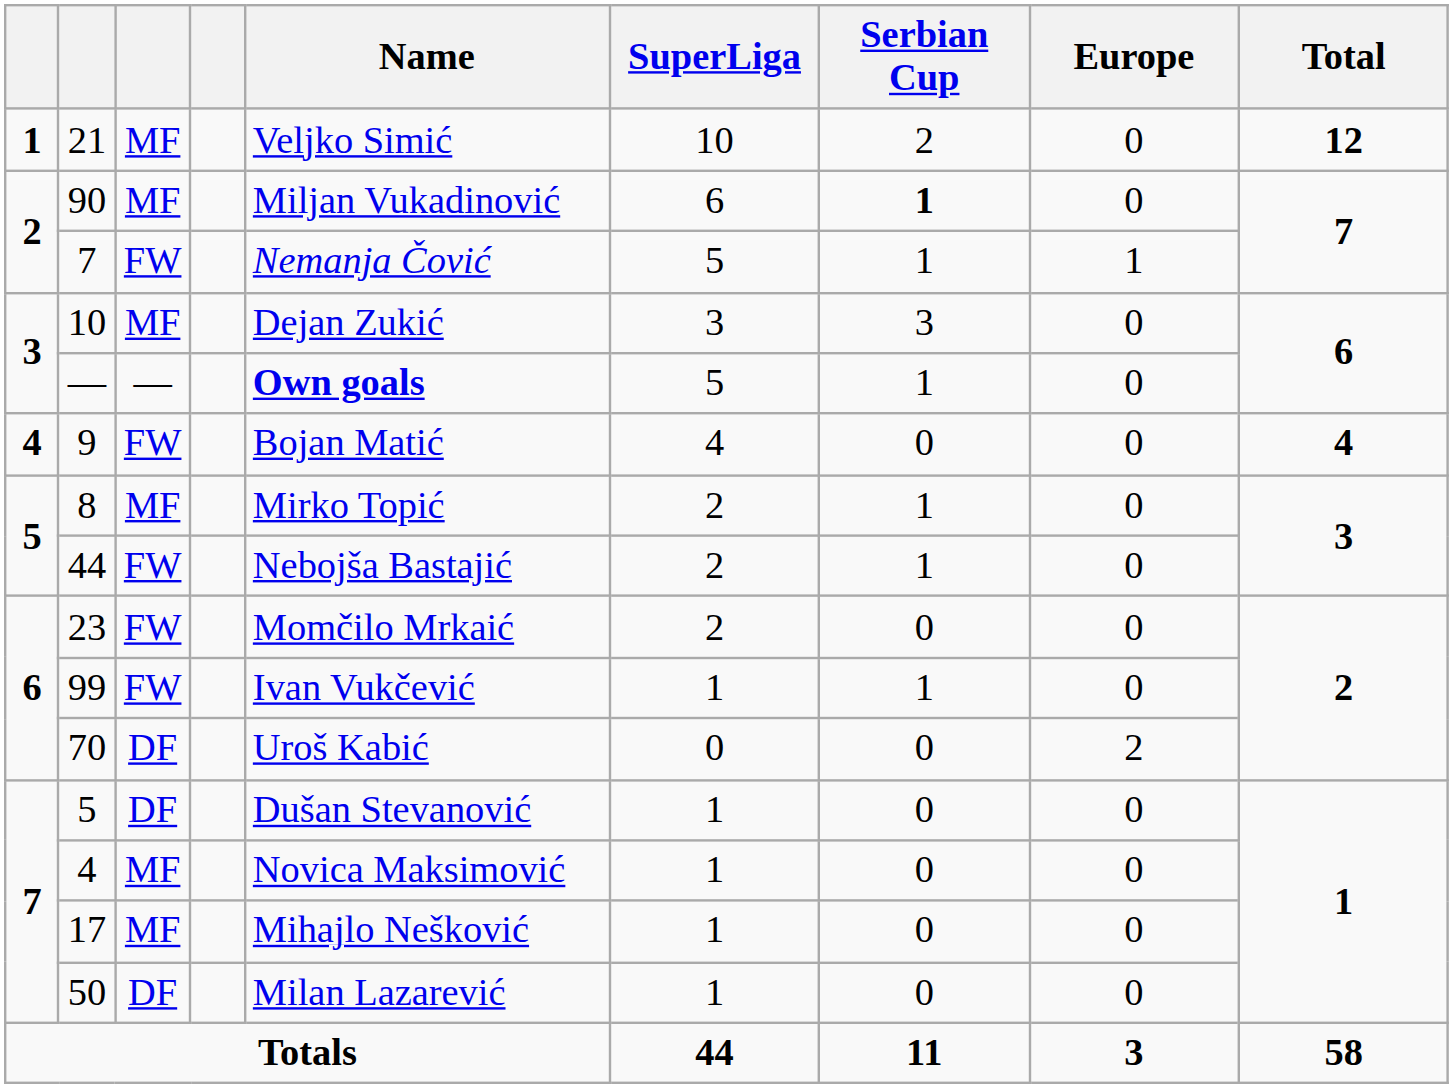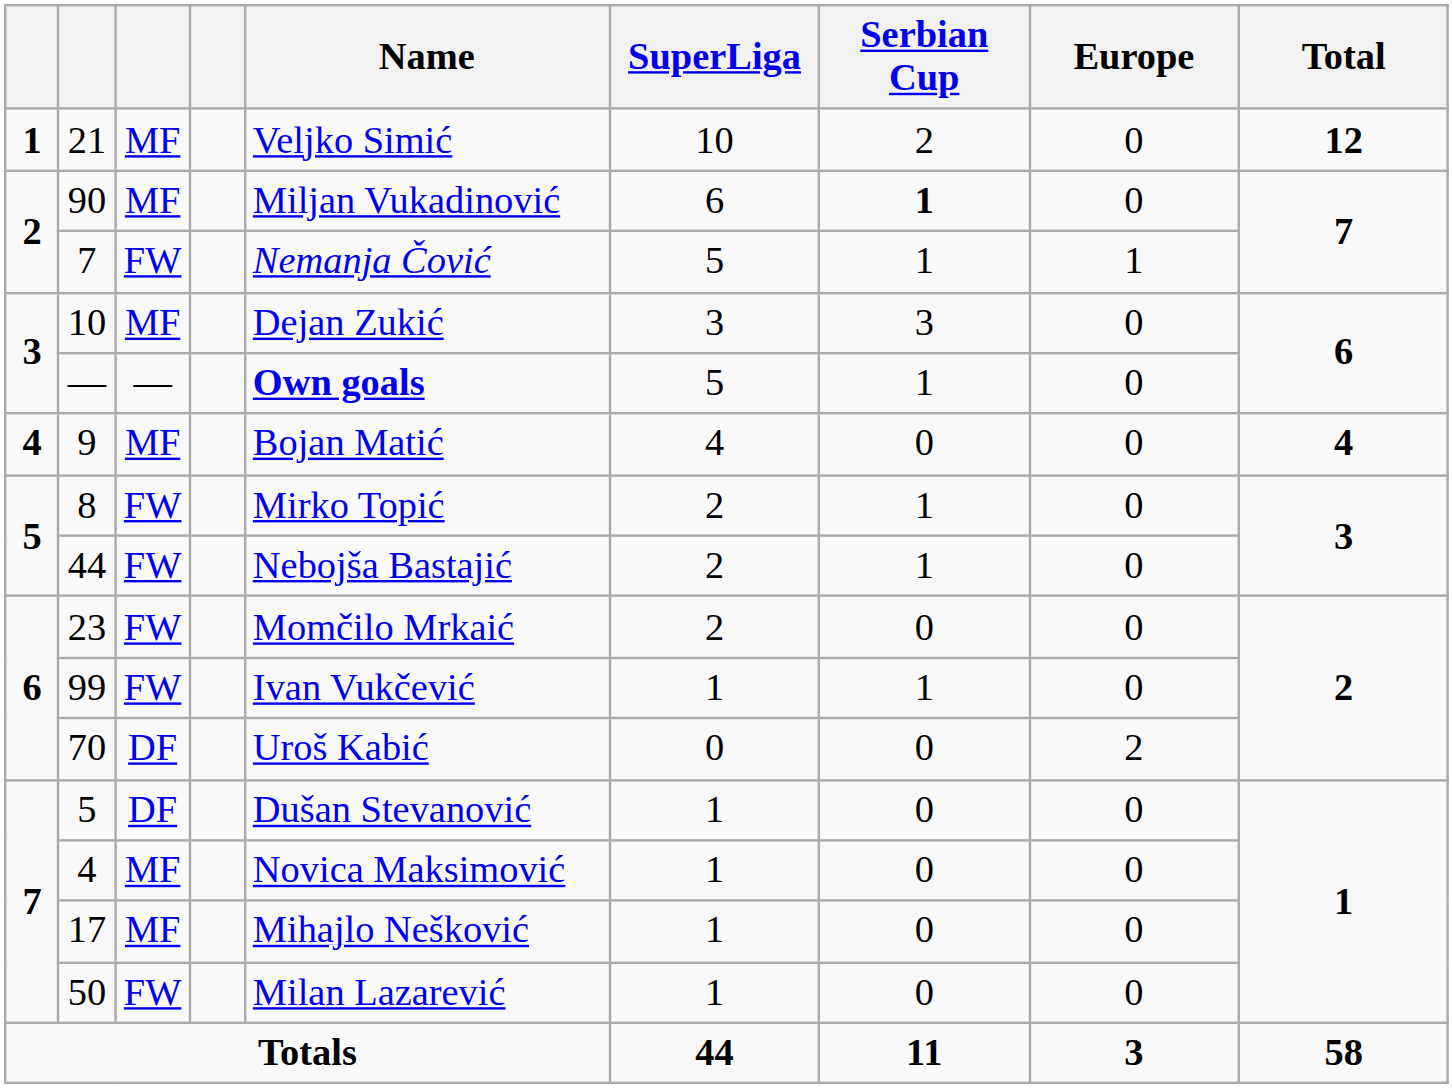 <table class="wikitable" style="text-align:center">
 <tr>
 <th width="15"></th>
 <th width="15"></th>
 <th width="15"></th>
 <th width="15"></th>
 <th width="145">Name</th>
 <th width="80"><strong><a href='#'>SuperLiga</a></strong></th>
 <th width="80"><strong><a href='#'>Serbian Cup</a></strong></th>
 <th width="80"><strong>Europe</strong></th>
 <th width="80">Total</th>
 </tr>
 <tr>
 <td><strong>1</strong></td>
 <td>21</td>
 <td><a href='#'>MF</a></td>
 <td></td>
 <td align="left"><a href='#'>Veljko Simić</a></td>
 <td>10</td>
 <td>2</td>
 <td>0</td>
 <td><strong>12</strong></td>
 </tr>
 <tr>
 <td rowspan="2"><strong>2</strong></td>
 <td>90</td>
 <td><a href='#'>MF</a></td>
 <td></td>
 <td align="left"><a href='#'>Miljan Vukadinović</a></td>
 <td>6</td>
 <td><strong>1</strong></td>
 <td>0</td>
 <td rowspan="2"><strong>7</strong></td>
 </tr>
 <tr>
 <td>7</td>
 <td><a href='#'>FW</a></td>
 <td></td>
 <td align="left"><em><a href='#'>Nemanja Čović</a></em></td>
 <td>5</td>
 <td>1</td>
 <td>1</td>
 </tr>
 <tr>
 <td rowspan="2"><strong>3</strong></td>
 <td>10</td>
 <td><a href='#'>MF</a></td>
 <td></td>
 <td align="left"><a href='#'>Dejan Zukić</a></td>
 <td>3</td>
 <td>3</td>
 <td>0</td>
 <td rowspan="2"><strong>6</strong></td>
 </tr>
 <tr>
 <td>—</td>
 <td>—</td>
 <td></td>
 <td align="left"><strong><a href='#'>Own goals</a></strong></td>
 <td>5</td>
 <td>1</td>
 <td>0</td>
 </tr>
 <tr>
 <td><strong>4</strong></td>
 <td>9</td>
-<td><a href='#'>FW</a></td>
+<td><a href='#'>MF</a></td>
 <td></td>
 <td align="left"><a href='#'>Bojan Matić</a></td>
 <td>4</td>
 <td>0</td>
 <td>0</td>
 <td><strong>4</strong></td>
 </tr>
 <tr>
 <td rowspan="2"><strong>5</strong></td>
 <td>8</td>
-<td><a href='#'>MF</a></td>
+<td><a href='#'>FW</a></td>
 <td></td>
 <td align="left"><a href='#'>Mirko Topić</a></td>
 <td>2</td>
 <td>1</td>
 <td>0</td>
 <td rowspan="2"><strong>3</strong></td>
 </tr>
 <tr>
 <td>44</td>
 <td><a href='#'>FW</a></td>
 <td></td>
 <td align="left"><a href='#'>Nebojša Bastajić</a></td>
 <td>2</td>
 <td>1</td>
 <td>0</td>
 </tr>
 <tr>
 <td rowspan="3"><strong>6</strong></td>
 <td>23</td>
 <td><a href='#'>FW</a></td>
 <td></td>
 <td align="left"><a href='#'>Momčilo Mrkaić</a></td>
 <td>2</td>
 <td>0</td>
 <td>0</td>
 <td rowspan="3"><strong>2</strong></td>
 </tr>
 <tr>
 <td>99</td>
 <td><a href='#'>FW</a></td>
 <td></td>
 <td align="left"><a href='#'>Ivan Vukčević</a></td>
 <td>1</td>
 <td>1</td>
 <td>0</td>
 </tr>
 <tr>
 <td>70</td>
 <td><a href='#'>DF</a></td>
 <td></td>
 <td align="left"><a href='#'>Uroš Kabić</a></td>
 <td>0</td>
 <td>0</td>
 <td>2</td>
 </tr>
 <tr>
 <td rowspan="4"><strong>7</strong></td>
 <td>5</td>
 <td><a href='#'>DF</a></td>
 <td></td>
 <td align="left"><a href='#'>Dušan Stevanović</a></td>
 <td>1</td>
 <td>0</td>
 <td>0</td>
 <td rowspan="4"><strong>1</strong></td>
 </tr>
 <tr>
 <td>4</td>
 <td><a href='#'>MF</a></td>
 <td></td>
 <td align="left"><a href='#'>Novica Maksimović</a></td>
 <td>1</td>
 <td>0</td>
 <td>0</td>
 </tr>
 <tr>
 <td>17</td>
 <td><a href='#'>MF</a></td>
 <td></td>
 <td align="left"><a href='#'>Mihajlo Nešković</a></td>
 <td>1</td>
 <td>0</td>
 <td>0</td>
 </tr>
 <tr>
 <td>50</td>
-<td><a href='#'>DF</a></td>
+<td><a href='#'>FW</a></td>
 <td></td>
 <td align="left"><a href='#'>Milan Lazarević</a></td>
 <td>1</td>
 <td>0</td>
 <td>0</td>
 </tr>
 <tr>
 <td colspan="5"><strong>Totals</strong></td>
 <td><strong>44</strong></td>
 <td><strong>11</strong></td>
 <td><strong>3</strong></td>
 <td><strong>58</strong></td>
 </tr>
 </table>
